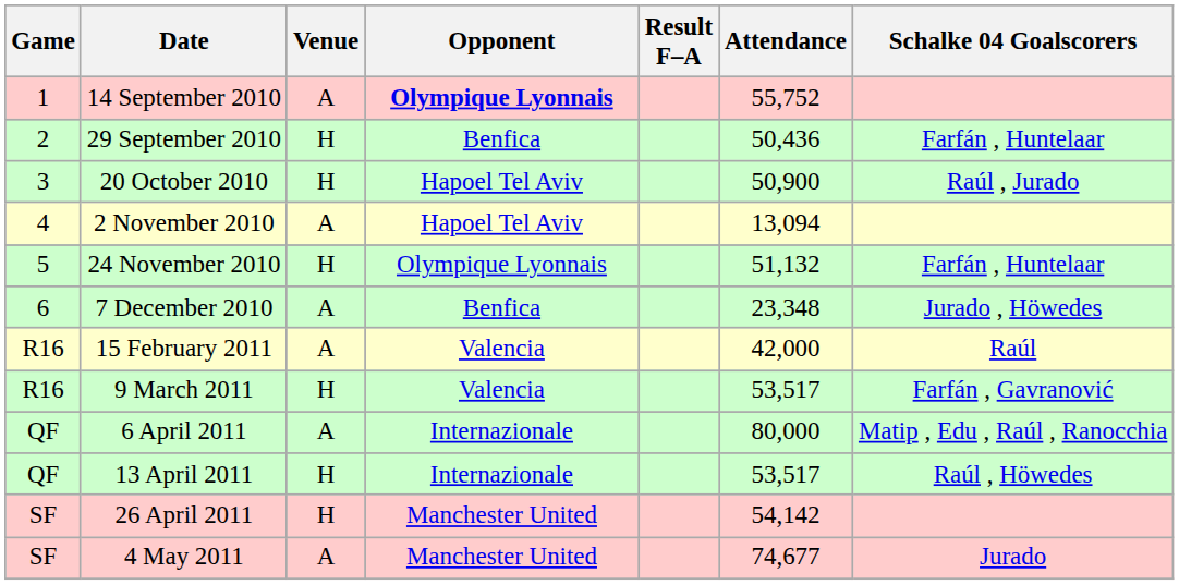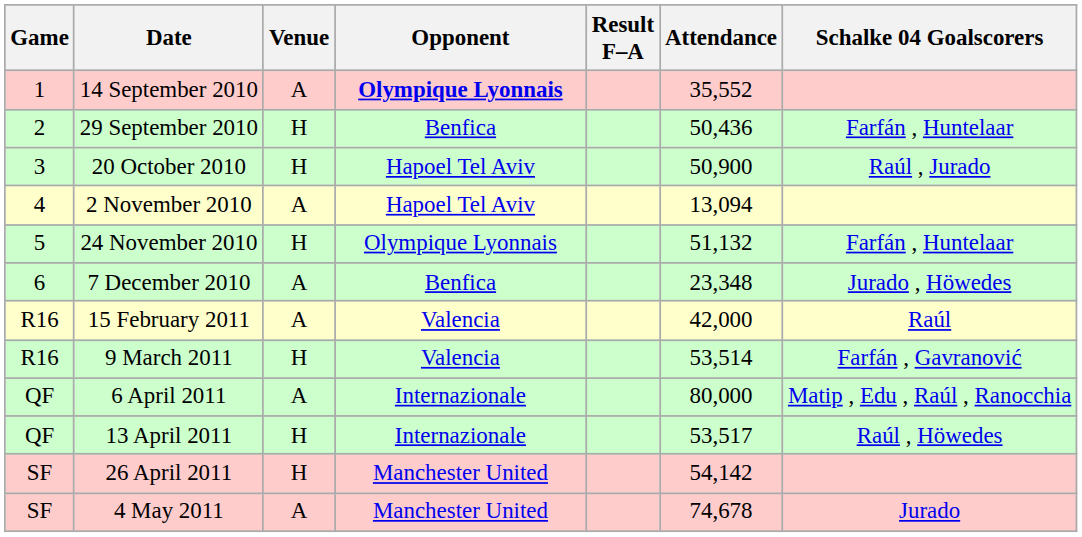 <table class="wikitable" style="text-align:center; font-size:smaller;">
 <tr>
 <th>Game</th>
 <th>Date</th>
 <th>Venue</th>
 <th style="width:140px;">Opponent</th>
 <th>Result<br>F–A</th>
 <th>Attendance</th>
 <th>Schalke 04 Goalscorers</th>
 </tr>
 <tr style="background:#fcc;">
 <td>1</td>
 <td>14 September 2010</td>
 <td>A</td>
 <td><strong><a href='#'>Olympique Lyonnais</a></strong></td>
 <td></td>
-<td>55,752</td>
+<td>35,552</td>
 <td></td>
 </tr>
 <tr style="background:#cfc;">
 <td>2</td>
 <td>29 September 2010</td>
 <td>H</td>
 <td><a href='#'>Benfica</a></td>
 <td></td>
 <td>50,436</td>
 <td><a href='#'>Farfán</a> , <a href='#'>Huntelaar</a> </td>
 </tr>
 <tr style="background:#cfc;">
 <td>3</td>
 <td>20 October 2010</td>
 <td>H</td>
 <td><a href='#'>Hapoel Tel Aviv</a></td>
 <td></td>
 <td>50,900</td>
 <td><a href='#'>Raúl</a> , <a href='#'>Jurado</a> </td>
 </tr>
 <tr style="background:#ffc;">
 <td>4</td>
 <td>2 November 2010</td>
 <td>A</td>
 <td><a href='#'>Hapoel Tel Aviv</a></td>
 <td></td>
 <td>13,094</td>
 <td></td>
 </tr>
 <tr style="background:#cfc;">
 <td>5</td>
 <td>24 November 2010</td>
 <td>H</td>
 <td><a href='#'>Olympique Lyonnais</a></td>
 <td></td>
 <td>51,132</td>
 <td><a href='#'>Farfán</a> , <a href='#'>Huntelaar</a> </td>
 </tr>
 <tr style="background:#cfc;">
 <td>6</td>
 <td>7 December 2010</td>
 <td>A</td>
 <td><a href='#'>Benfica</a></td>
 <td></td>
 <td>23,348</td>
 <td><a href='#'>Jurado</a> , <a href='#'>Höwedes</a> </td>
 </tr>
 <tr style="background:#ffc;">
 <td>R16</td>
 <td>15 February 2011</td>
 <td>A</td>
 <td><a href='#'>Valencia</a></td>
 <td></td>
 <td>42,000</td>
 <td><a href='#'>Raúl</a> </td>
 </tr>
 <tr style="background:#cfc;">
 <td>R16</td>
 <td>9 March 2011</td>
 <td>H</td>
 <td><a href='#'>Valencia</a></td>
 <td></td>
-<td>53,517</td>
+<td>53,514</td>
 <td><a href='#'>Farfán</a> , <a href='#'>Gavranović</a> </td>
 </tr>
 <tr style="background:#cfc;">
 <td>QF</td>
 <td>6 April 2011</td>
 <td>A</td>
 <td><a href='#'>Internazionale</a></td>
 <td></td>
 <td>80,000</td>
 <td><a href='#'>Matip</a> , <a href='#'>Edu</a> , <a href='#'>Raúl</a> , <a href='#'>Ranocchia</a> </td>
 </tr>
 <tr style="background:#cfc;">
 <td>QF</td>
 <td>13 April 2011</td>
 <td>H</td>
 <td><a href='#'>Internazionale</a></td>
 <td></td>
 <td>53,517</td>
 <td><a href='#'>Raúl</a> , <a href='#'>Höwedes</a> </td>
 </tr>
 <tr style="background:#fcc;">
 <td>SF</td>
 <td>26 April 2011</td>
 <td>H</td>
 <td><a href='#'>Manchester United</a></td>
 <td></td>
 <td>54,142</td>
 <td></td>
 </tr>
 <tr style="background:#fcc;">
 <td>SF</td>
 <td>4 May 2011</td>
 <td>A</td>
 <td><a href='#'>Manchester United</a></td>
 <td></td>
-<td>74,677</td>
+<td>74,678</td>
 <td><a href='#'>Jurado</a> </td>
 </tr>
 </table>
